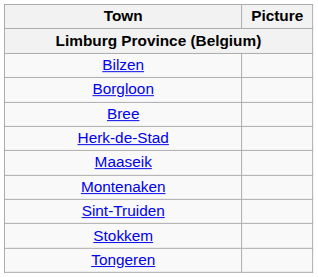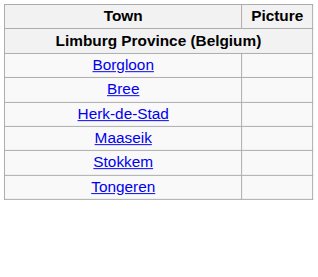 <table class="wikitable" style="text-align:center; border:1px #AAAAFF solid">
 <tr>
 <th style="width: 15em;">Town</th>
 <th style="width: 66px;">Picture</th>
 </tr>
 <tr>
 <th colspan=2>Limburg Province (Belgium)</th>
-</tr>
-<tr>
-<td><a href='#'>Bilzen</a></td>
-<td></td>
 </tr>
 <tr>
 <td><a href='#'>Borgloon</a></td>
 <td></td>
 </tr>
 <tr>
 <td><a href='#'>Bree</a></td>
 <td></td>
 </tr>
 <tr>
 <td><a href='#'>Herk-de-Stad</a></td>
 <td></td>
 </tr>
 <tr>
 <td><a href='#'>Maaseik</a></td>
 <td></td>
 </tr>
 <tr>
-<td><a href='#'>Montenaken</a></td>
-<td></td>
-</tr>
-<tr>
-<td><a href='#'>Sint-Truiden</a></td>
-<td></td>
-</tr>
-<tr>
 <td><a href='#'>Stokkem</a></td>
 <td></td>
 </tr>
 <tr>
 <td><a href='#'>Tongeren</a></td>
 <td></td>
 </tr>
 </table>
